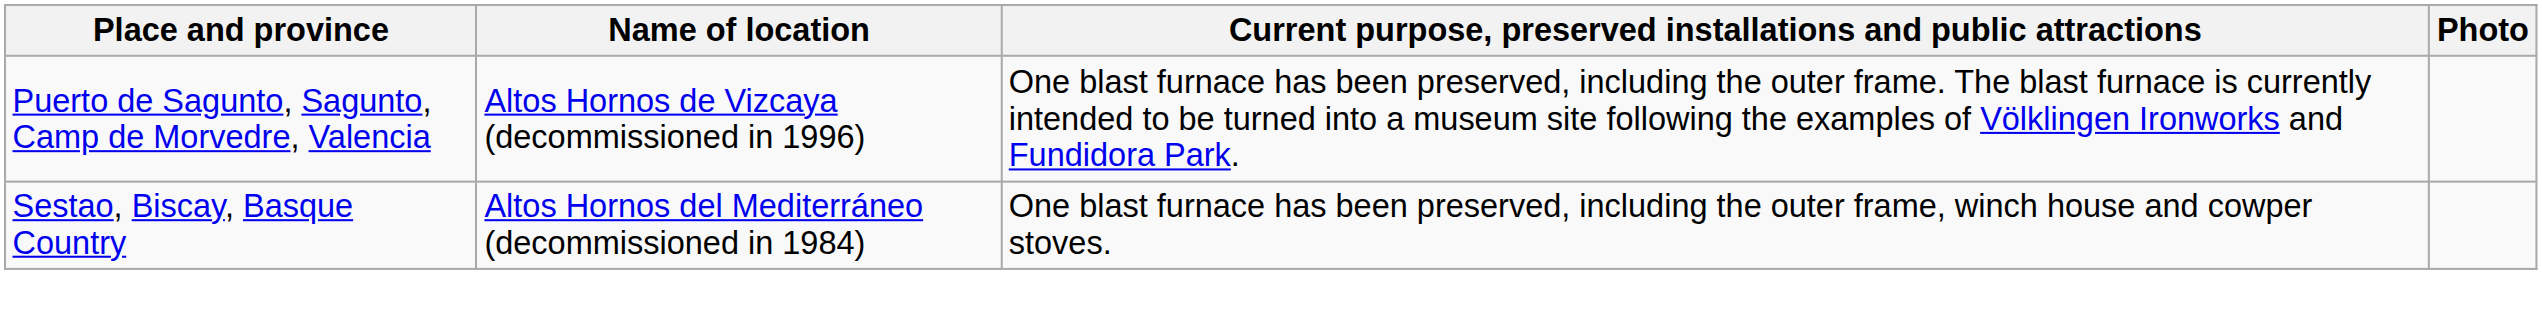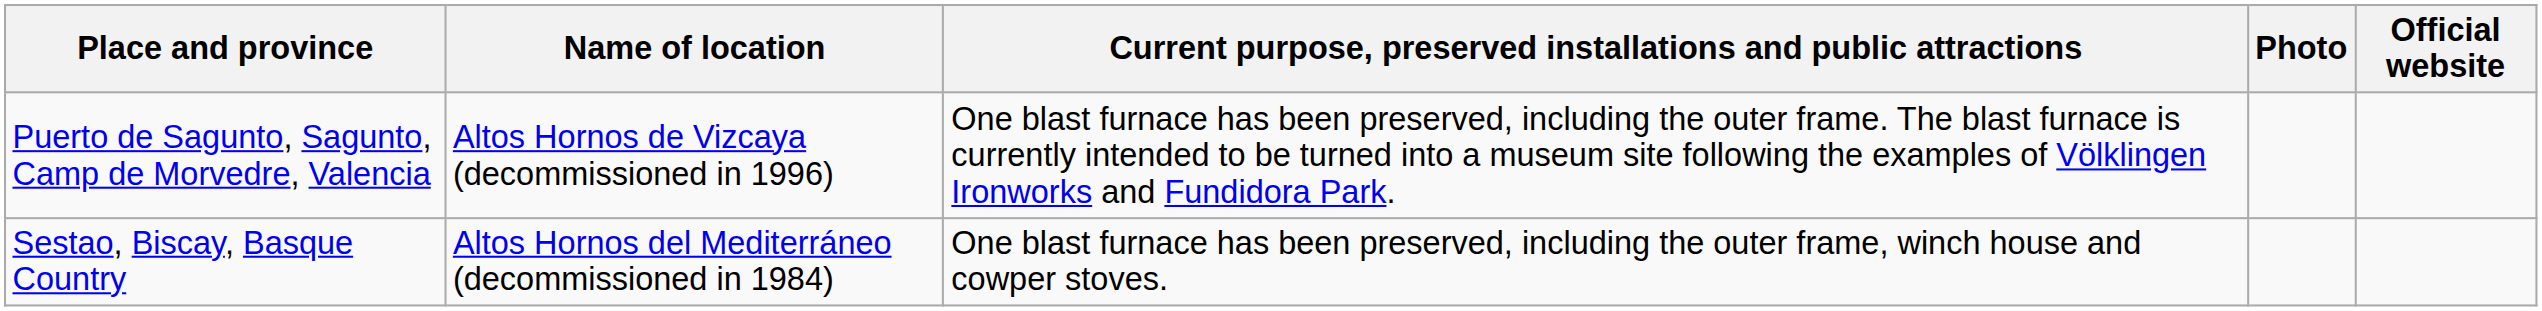 <table class="wikitable">
 <tr>
 <th>Place and province</th>
 <th>Name of location</th>
 <th>Current purpose, preserved installations and public attractions</th>
 <th>Photo</th>
+<th>Official website</th>
 </tr>
 <tr>
 <td><a href='#'>Puerto de Sagunto</a>, <a href='#'>Sagunto</a>, <a href='#'>Camp de Morvedre</a>, <a href='#'>Valencia</a></td>
 <td><a href='#'>Altos Hornos de Vizcaya</a> (decommissioned in 1996)</td>
 <td>One blast furnace has been preserved, including the outer frame. The blast furnace is currently intended to be turned into a museum site following the examples of <a href='#'>Völklingen Ironworks</a> and <a href='#'>Fundidora Park</a>.</td>
+<td></td>
 <td></td>
 </tr>
 <tr>
 <td><a href='#'>Sestao</a>, <a href='#'>Biscay</a>, <a href='#'>Basque Country</a></td>
 <td><a href='#'>Altos Hornos del Mediterráneo</a> (decommissioned in 1984)</td>
 <td>One blast furnace has been preserved, including the outer frame, winch house and cowper stoves.</td>
 <td></td>
+<td></td>
 </tr>
 </table>
